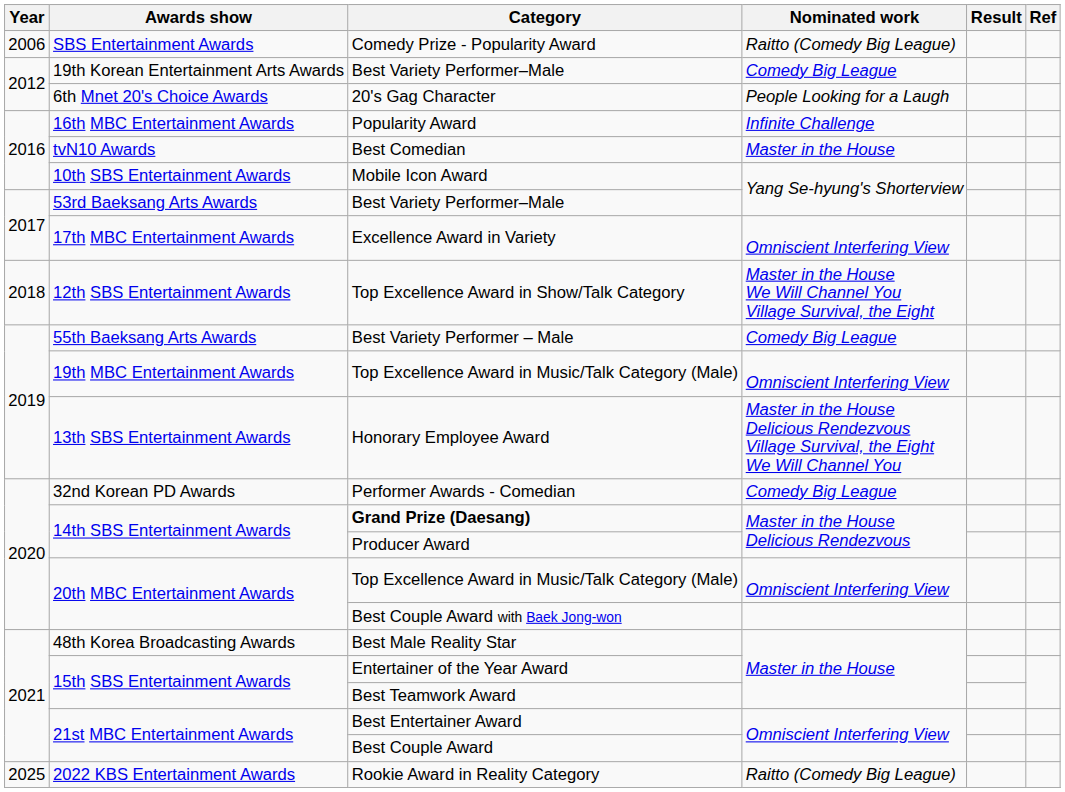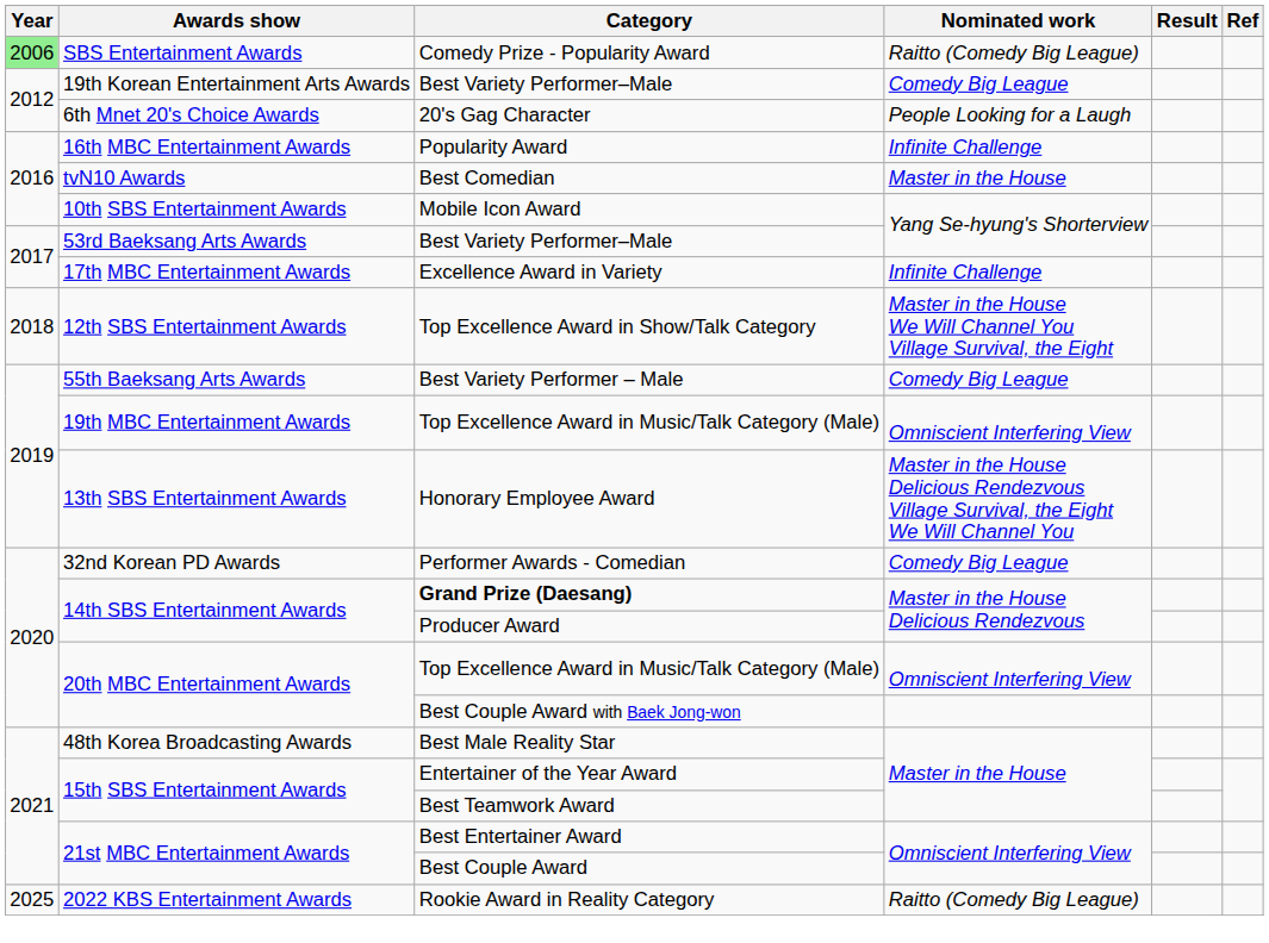 <table class="wikitable">
 <tr>
 <th>Year</th>
 <th>Awards show</th>
 <th>Category</th>
 <th>Nominated work</th>
 <th>Result</th>
 <th>Ref</th>
 </tr>
 <tr>
-<td>2006</td>
+<td style="background: lightgreen;">2006</td>
 <td><a href='#'>SBS Entertainment Awards</a></td>
 <td>Comedy Prize - Popularity Award</td>
 <td><em>Raitto (Comedy Big League) </em></td>
 <td></td>
 <td></td>
 </tr>
 <tr>
 <td rowspan=2>2012</td>
 <td>19th Korean Entertainment Arts Awards</td>
 <td>Best Variety Performer–Male</td>
 <td><em><a href='#'>Comedy Big League</a></em></td>
 <td></td>
 <td></td>
 </tr>
 <tr>
 <td>6th <a href='#'>Mnet 20's Choice Awards</a></td>
 <td>20's Gag Character</td>
 <td><em>People Looking for a Laugh</em></td>
 <td></td>
 <td></td>
 </tr>
 <tr>
 <td rowspan=3>2016</td>
 <td><a href='#'>16th</a> <a href='#'>MBC Entertainment Awards</a></td>
 <td>Popularity Award</td>
 <td><em><a href='#'>Infinite Challenge</a> </em></td>
 <td></td>
 <td></td>
 </tr>
 <tr>
 <td><a href='#'>tvN10 Awards</a></td>
 <td>Best Comedian</td>
 <td><em><a href='#'>Master in the House</a></em></td>
 <td></td>
 <td></td>
 </tr>
 <tr>
 <td><a href='#'>10th</a> <a href='#'>SBS Entertainment Awards</a></td>
 <td>Mobile Icon Award</td>
 <td rowspan=2><em>Yang Se-hyung's Shorterview</em></td>
 <td></td>
 <td></td>
 </tr>
 <tr>
 <td rowspan=2>2017</td>
 <td><a href='#'>53rd Baeksang Arts Awards</a></td>
 <td>Best Variety Performer–Male</td>
 <td></td>
 <td></td>
 </tr>
 <tr>
 <td><a href='#'>17th</a> <a href='#'>MBC Entertainment Awards</a></td>
 <td>Excellence Award in Variety</td>
-<td><em></em> <br><em><a href='#'>Omniscient Interfering View</a></em></td>
+<td><em> <a href='#'>Infinite Challenge</a> </em></td>
 <td></td>
 <td></td>
 </tr>
 <tr>
 <td>2018</td>
 <td><a href='#'>12th</a> <a href='#'>SBS Entertainment Awards</a></td>
 <td>Top Excellence Award in Show/Talk Category</td>
 <td><em><a href='#'>Master in the House</a></em> <br><em><a href='#'>We Will Channel You</a></em> <br><em> <a href='#'>Village Survival, the Eight</a> </em></td>
 <td></td>
 <td></td>
 </tr>
 <tr>
 <td rowspan=3>2019</td>
 <td><a href='#'>55th Baeksang Arts Awards</a></td>
 <td>Best Variety Performer – Male</td>
 <td><em><a href='#'>Comedy Big League</a></em></td>
 <td></td>
 <td></td>
 </tr>
 <tr>
 <td><a href='#'>19th</a> <a href='#'>MBC Entertainment Awards</a></td>
 <td>Top Excellence Award in Music/Talk Category (Male)</td>
 <td><em></em> <br><em><a href='#'>Omniscient Interfering View</a></em></td>
 <td></td>
 <td></td>
 </tr>
 <tr>
 <td><a href='#'>13th</a> <a href='#'>SBS Entertainment Awards</a></td>
 <td>Honorary Employee Award</td>
 <td><em><a href='#'>Master in the House</a></em><br> <em><a href='#'>Delicious Rendezvous</a></em> <br><em><a href='#'>Village Survival, the Eight</a></em> <br><em><a href='#'>We Will Channel You</a></em></td>
 <td></td>
 <td></td>
 </tr>
 <tr>
 <td rowspan=5>2020</td>
 <td>32nd Korean PD Awards</td>
 <td>Performer Awards - Comedian</td>
 <td><em><a href='#'>Comedy Big League</a></em></td>
 <td></td>
 <td></td>
 </tr>
 <tr>
 <td rowspan=2><a href='#'>14th SBS Entertainment Awards</a></td>
 <td><strong>Grand Prize (Daesang)</strong></td>
 <td rowspan=2><em><a href='#'>Master in the House</a></em> <br><em><a href='#'>Delicious Rendezvous</a></em></td>
 <td></td>
 <td></td>
 </tr>
 <tr>
 <td>Producer Award</td>
 <td></td>
 <td></td>
 </tr>
 <tr>
 <td rowspan=2><a href='#'>20th</a>  <a href='#'>MBC Entertainment Awards</a></td>
 <td>Top Excellence Award in Music/Talk Category (Male)</td>
 <td><em></em> <br><em><a href='#'>Omniscient Interfering View</a></em> <br> <em></em></td>
 <td></td>
 <td></td>
 </tr>
 <tr>
 <td>Best Couple Award <small>with <a href='#'>Baek Jong-won</a></small></td>
 <td><em></em></td>
 <td></td>
 <td></td>
 </tr>
 <tr>
 <td rowspan=5>2021</td>
 <td>48th Korea Broadcasting Awards</td>
 <td>Best Male Reality Star</td>
 <td rowspan=3><em><a href='#'>Master in the House</a></em></td>
 <td></td>
 <td></td>
 </tr>
 <tr>
 <td rowspan=2><a href='#'>15th</a> <a href='#'>SBS Entertainment Awards</a></td>
 <td>Entertainer of the Year Award</td>
 <td></td>
 <td rowspan=2></td>
 </tr>
 <tr>
 <td>Best Teamwork Award</td>
 <td></td>
 </tr>
 <tr>
 <td rowspan=2><a href='#'>21st</a> <a href='#'>MBC Entertainment Awards</a></td>
 <td>Best Entertainer Award</td>
 <td rowspan=2><em><a href='#'>Omniscient Interfering View</a></em></td>
 <td></td>
 <td></td>
 </tr>
 <tr>
 <td>Best Couple Award </td>
 <td></td>
 <td></td>
 </tr>
 <tr>
 <td>2025</td>
 <td><a href='#'>2022 KBS Entertainment Awards</a></td>
 <td>Rookie Award in Reality Category</td>
 <td><em>Raitto (Comedy Big League) </em></td>
 <td></td>
 <td></td>
 </tr>
 <tr>
 </tr>
 </table>
